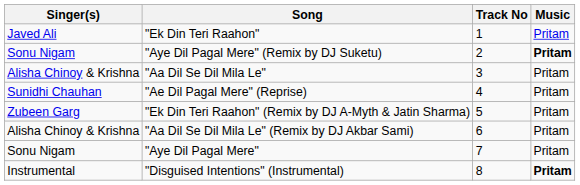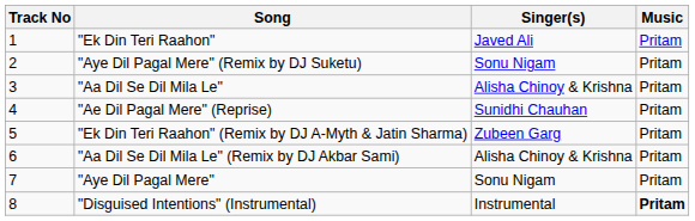 <table class="wikitable tracklist" style="font-size:95%;">
 <tr>
+<th>Track No</th>
+<th>Song</th>
 <th>Singer(s)</th>
-<th>Song</th>
-<th>Track No</th>
 <th>Music</th>
 </tr>
 <tr>
+<td>1</td>
+<td>"Ek Din Teri Raahon"</td>
 <td><a href='#'>Javed Ali</a></td>
-<td>"Ek Din Teri Raahon"</td>
-<td>1</td>
 <td><a href='#'>Pritam</a></td>
 </tr>
 <tr>
+<td>2</td>
+<td>"Aye Dil Pagal Mere" (Remix by DJ Suketu)</td>
 <td><a href='#'>Sonu Nigam</a></td>
-<td>"Aye Dil Pagal Mere" (Remix by DJ Suketu)</td>
-<td>2</td>
-<td><strong>Pritam</strong></td>
-</tr>
-<tr>
-<td><a href='#'>Alisha Chinoy</a> & Krishna</td>
-<td>"Aa Dil Se Dil Mila Le"</td>
-<td>3</td>
 <td>Pritam</td>
 </tr>
 <tr>
-<td><a href='#'>Sunidhi Chauhan</a></td>
-<td>"Ae Dil Pagal Mere" (Reprise)</td>
-<td>4</td>
+<td>3</td>
+<td>"Aa Dil Se Dil Mila Le"</td>
+<td><a href='#'>Alisha Chinoy</a> & Krishna</td>
 <td>Pritam</td>
 </tr>
 <tr>
-<td><a href='#'>Zubeen Garg</a></td>
-<td>"Ek Din Teri Raahon" (Remix by DJ A-Myth & Jatin Sharma)</td>
-<td>5</td>
+<td>4</td>
+<td>"Ae Dil Pagal Mere" (Reprise)</td>
+<td><a href='#'>Sunidhi Chauhan</a></td>
 <td>Pritam</td>
 </tr>
 <tr>
-<td>Alisha Chinoy & Krishna</td>
-<td>"Aa Dil Se Dil Mila Le" (Remix by DJ Akbar Sami)</td>
-<td>6</td>
+<td>5</td>
+<td>"Ek Din Teri Raahon" (Remix by DJ A-Myth & Jatin Sharma)</td>
+<td><a href='#'>Zubeen Garg</a></td>
 <td>Pritam</td>
 </tr>
 <tr>
-<td>Sonu Nigam</td>
-<td>"Aye Dil Pagal Mere"</td>
-<td>7</td>
+<td>6</td>
+<td>"Aa Dil Se Dil Mila Le" (Remix by DJ Akbar Sami)</td>
+<td>Alisha Chinoy & Krishna</td>
 <td>Pritam</td>
 </tr>
 <tr>
+<td>7</td>
+<td>"Aye Dil Pagal Mere"</td>
+<td>Sonu Nigam</td>
+<td>Pritam</td>
+</tr>
+<tr>
+<td>8</td>
+<td>"Disguised Intentions" (Instrumental)</td>
 <td>Instrumental</td>
-<td>"Disguised Intentions" (Instrumental)</td>
-<td>8</td>
 <td><strong>Pritam</strong></td>
 </tr>
 </table>
